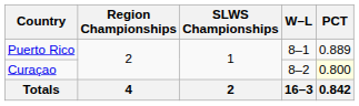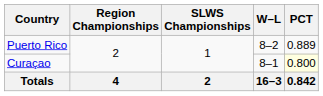 <table class="wikitable">
 <tr>
 <th>Country</th>
 <th>Region<br>Championships</th>
 <th>SLWS<br>Championships</th>
 <th>W–L</th>
 <th>PCT</th>
 </tr>
 <tr>
 <td> <a href='#'>Puerto Rico</a></td>
 <td align=center rowspan=2>2</td>
 <td align=center rowspan=2>1</td>
-<td align=center>8–1</td>
+<td align=center>8–2</td>
 <td align=center>0.889</td>
 </tr>
 <tr>
 <td> <a href='#'>Curaçao</a></td>
-<td align=center>8–2</td>
+<td align=center>8–1</td>
 <td align=center style="background: lightyellow;">0.800</td>
 </tr>
 <tr>
 <th>Totals</th>
 <th>4</th>
 <th>2</th>
 <th>16–3</th>
 <th>0.842</th>
 </tr>
 </table>
